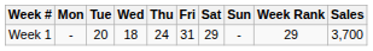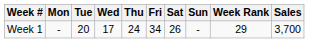 <table class="wikitable">
 <tr>
 <th>Week #</th>
 <th>Mon</th>
 <th>Tue</th>
 <th>Wed</th>
 <th>Thu</th>
 <th>Fri</th>
 <th>Sat</th>
 <th>Sun</th>
 <th>Week Rank</th>
 <th>Sales</th>
 </tr>
 <tr align="center">
 <td>Week 1</td>
 <td>-</td>
 <td>20</td>
-<td>18</td>
+<td>17</td>
 <td>24</td>
-<td>31</td>
-<td>29</td>
+<td>34</td>
+<td>26</td>
 <td>-</td>
 <td>29</td>
 <td>3,700</td>
 </tr>
 </table>
